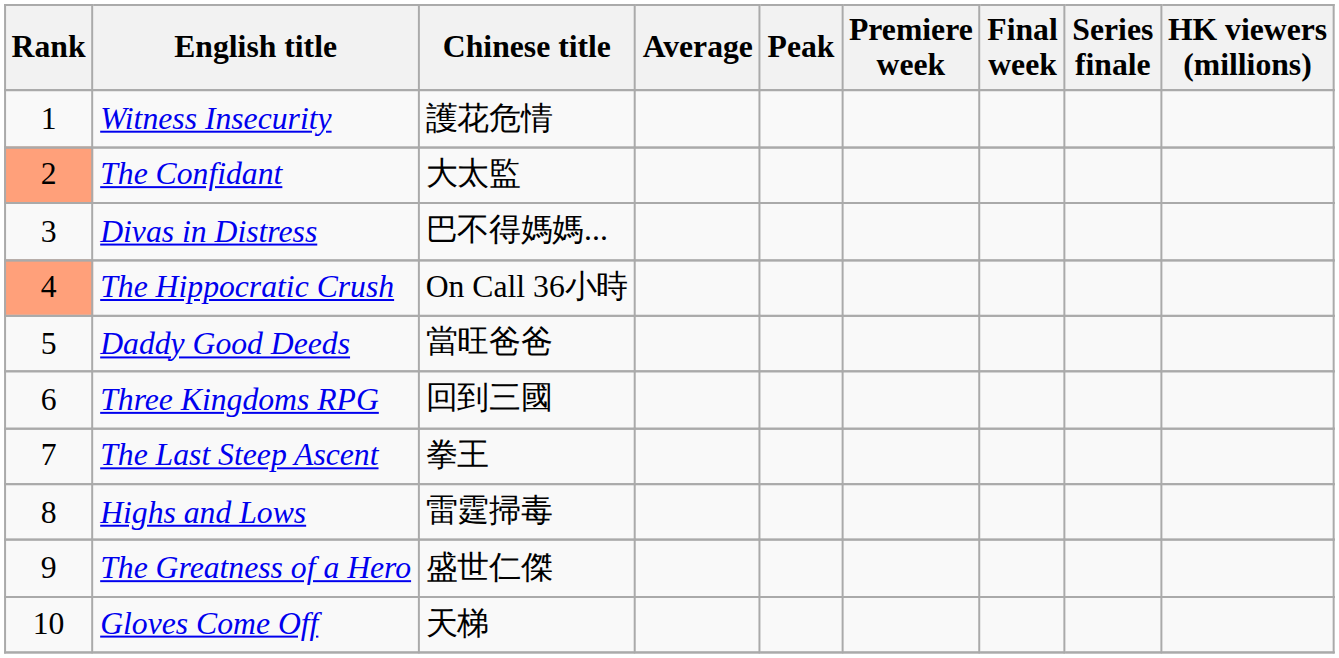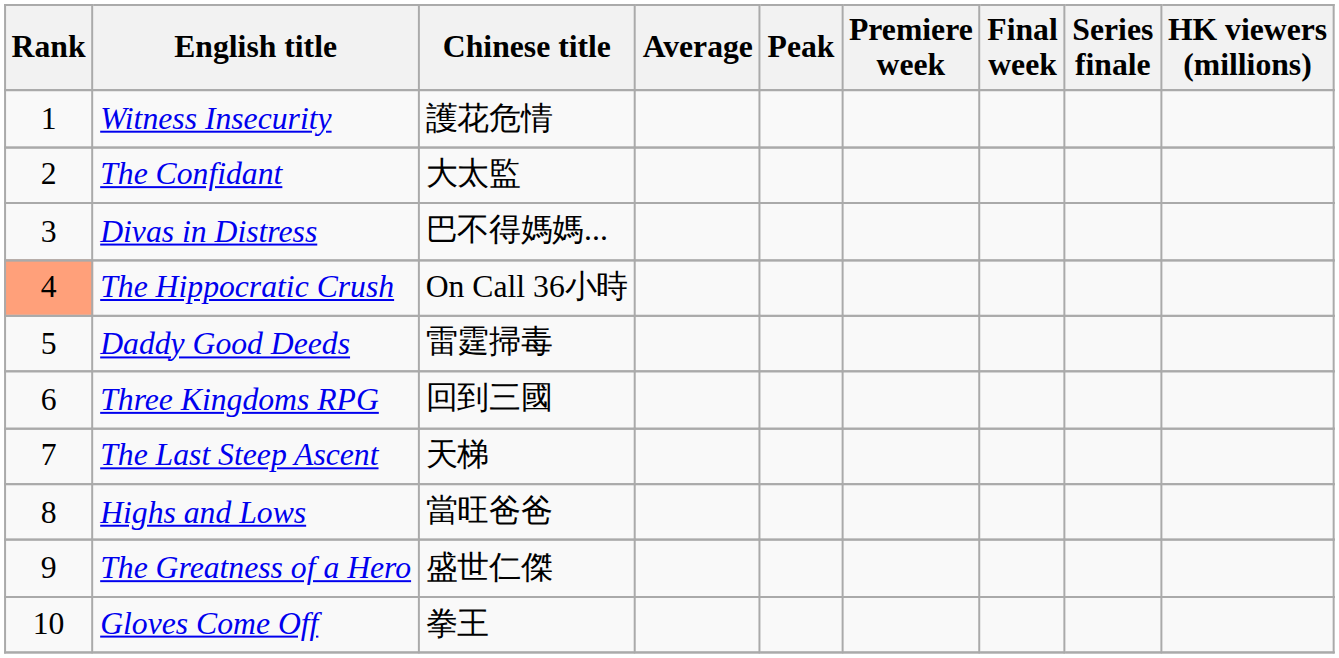 <table class="wikitable sortable" style="margin:auto; margin:auto;">
 <tr>
 <th>Rank</th>
 <th>English title</th>
 <th>Chinese title</th>
 <th>Average</th>
 <th>Peak</th>
 <th>Premiere<br>week</th>
 <th>Final<br>week</th>
 <th>Series<br>finale</th>
 <th>HK viewers<br>(millions)</th>
 </tr>
 <tr>
 </tr>
 <tr>
 <td style="text-align:center;">1</td>
 <td><em><a href='#'>Witness Insecurity</a></em></td>
 <td>護花危情</td>
 <td></td>
 <td></td>
 <td></td>
 <td></td>
 <td></td>
 <td></td>
 </tr>
 <tr>
 </tr>
 <tr>
-<td style="background: lightsalmon; text-align:center;">2</td>
+<td style="text-align:center;">2</td>
 <td><em><a href='#'>The Confidant</a></em></td>
 <td>大太監</td>
 <td></td>
 <td></td>
 <td></td>
 <td></td>
 <td></td>
 <td></td>
 </tr>
 <tr>
 </tr>
 <tr>
 <td style="text-align:center;">3</td>
 <td><em><a href='#'>Divas in Distress</a></em></td>
 <td>巴不得媽媽...</td>
 <td></td>
 <td></td>
 <td></td>
 <td></td>
 <td></td>
 <td></td>
 </tr>
 <tr>
 </tr>
 <tr>
 <td style="background: lightsalmon; text-align:center;">4</td>
 <td><em><a href='#'>The Hippocratic Crush</a></em></td>
 <td>On Call 36小時</td>
 <td></td>
 <td></td>
 <td></td>
 <td></td>
 <td></td>
 <td></td>
 </tr>
 <tr>
 </tr>
 <tr>
 <td style="text-align:center;">5</td>
 <td><em><a href='#'>Daddy Good Deeds</a></em></td>
-<td>當旺爸爸</td>
+<td>雷霆掃毒</td>
 <td></td>
 <td></td>
 <td></td>
 <td></td>
 <td></td>
 <td></td>
 </tr>
 <tr>
 </tr>
 <tr>
 <td style="text-align:center;">6</td>
 <td><em><a href='#'>Three Kingdoms RPG</a></em></td>
 <td>回到三國</td>
 <td></td>
 <td></td>
 <td></td>
 <td></td>
 <td></td>
 <td></td>
 </tr>
 <tr>
 </tr>
 <tr>
 <td style="text-align:center;">7</td>
 <td><em><a href='#'>The Last Steep Ascent</a></em></td>
-<td>拳王</td>
+<td>天梯</td>
 <td></td>
 <td></td>
 <td></td>
 <td></td>
 <td></td>
 <td></td>
 </tr>
 <tr>
 </tr>
 <tr>
 <td style="text-align:center;">8</td>
 <td><em><a href='#'>Highs and Lows</a></em></td>
-<td>雷霆掃毒</td>
+<td>當旺爸爸</td>
 <td></td>
 <td></td>
 <td></td>
 <td></td>
 <td></td>
 <td></td>
 </tr>
 <tr>
 </tr>
 <tr>
 <td style="text-align:center;">9</td>
 <td><em><a href='#'>The Greatness of a Hero</a></em></td>
 <td>盛世仁傑</td>
 <td></td>
 <td></td>
 <td></td>
 <td></td>
 <td></td>
 <td></td>
 </tr>
 <tr>
 </tr>
 <tr>
 <td style="text-align:center;">10</td>
 <td><em><a href='#'>Gloves Come Off</a></em></td>
-<td>天梯</td>
+<td>拳王</td>
 <td></td>
 <td></td>
 <td></td>
 <td></td>
 <td></td>
 <td></td>
 </tr>
 <tr>
 </tr>
 </table>
